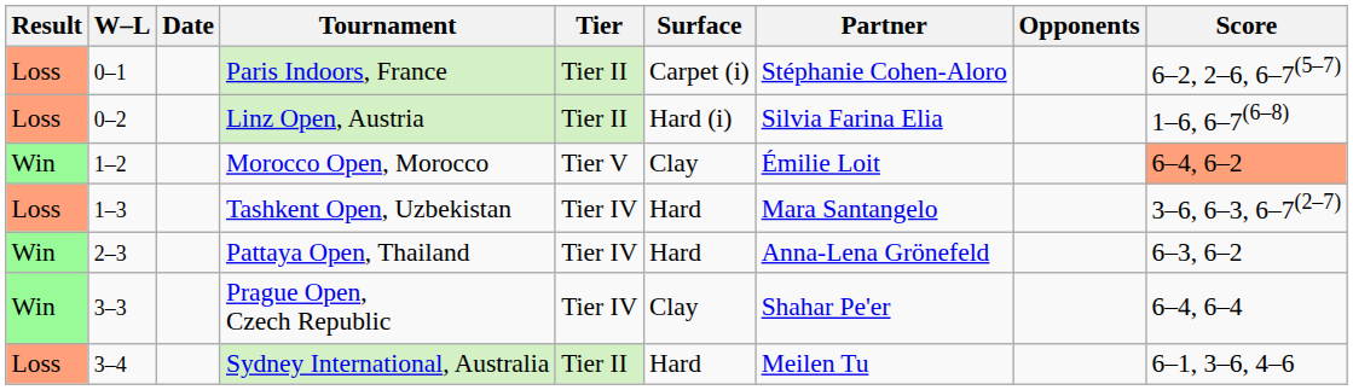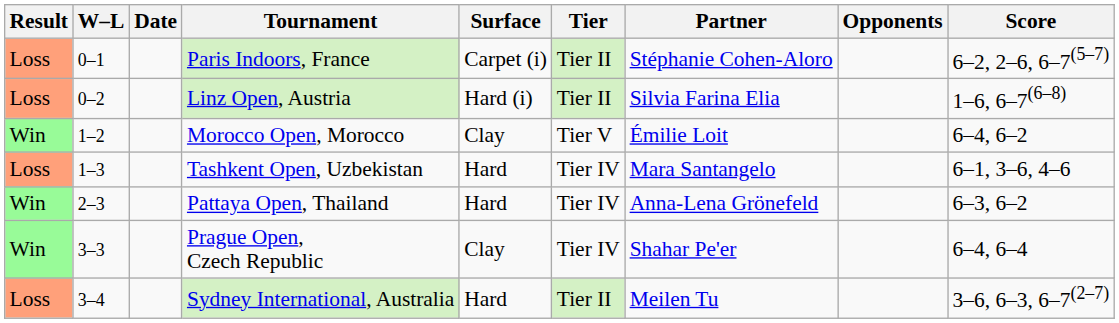 <table class="sortable wikitable">
 <tr>
 <th>Result</th>
 <th class="unsortable">W–L</th>
 <th>Date</th>
 <th>Tournament</th>
+<th>Surface</th>
 <th>Tier</th>
-<th>Surface</th>
 <th>Partner</th>
 <th>Opponents</th>
 <th class="unsortable">Score</th>
 </tr>
 <tr>
 <td style="background:#ffa07a;">Loss</td>
 <td><small>0–1</small></td>
 <td><a href='#'></a></td>
 <td bgcolor=d4f1c5><a href='#'>Paris Indoors</a>, France</td>
+<td>Carpet (i)</td>
 <td bgcolor=d4f1c5>Tier II</td>
-<td>Carpet (i)</td>
 <td> <a href='#'>Stéphanie Cohen-Aloro</a></td>
 <td></td>
 <td>6–2, 2–6, 6–7<sup>(5–7)</sup></td>
 </tr>
 <tr>
 <td style="background:#ffa07a;">Loss</td>
 <td><small>0–2</small></td>
 <td><a href='#'></a></td>
 <td bgcolor=d4f1c5><a href='#'>Linz Open</a>, Austria</td>
+<td>Hard (i)</td>
 <td bgcolor=d4f1c5>Tier II</td>
-<td>Hard (i)</td>
 <td> <a href='#'>Silvia Farina Elia</a></td>
 <td></td>
 <td>1–6, 6–7<sup>(6–8)</sup></td>
 </tr>
 <tr>
 <td style="background:#98fb98;">Win</td>
 <td><small>1–2</small></td>
 <td><a href='#'></a></td>
 <td><a href='#'>Morocco Open</a>, Morocco</td>
+<td>Clay</td>
 <td>Tier V</td>
-<td>Clay</td>
 <td> <a href='#'>Émilie Loit</a></td>
 <td></td>
-<td style="background: lightsalmon;">6–4, 6–2</td>
+<td>6–4, 6–2</td>
 </tr>
 <tr>
 <td style="background:#ffa07a;">Loss</td>
 <td><small>1–3</small></td>
 <td><a href='#'></a></td>
 <td><a href='#'>Tashkent Open</a>,  Uzbekistan</td>
+<td>Hard</td>
 <td>Tier IV</td>
-<td>Hard</td>
 <td> <a href='#'>Mara Santangelo</a></td>
 <td></td>
-<td>3–6, 6–3, 6–7<sup>(2–7)</sup></td>
+<td>6–1, 3–6, 4–6</td>
 </tr>
 <tr>
 <td style="background:#98fb98;">Win</td>
 <td><small>2–3</small></td>
 <td><a href='#'></a></td>
 <td><a href='#'>Pattaya Open</a>, Thailand</td>
+<td>Hard</td>
 <td>Tier IV</td>
-<td>Hard</td>
 <td> <a href='#'>Anna-Lena Grönefeld</a></td>
 <td></td>
 <td>6–3, 6–2</td>
 </tr>
 <tr>
 <td style="background:#98fb98;">Win</td>
 <td><small>3–3</small></td>
 <td><a href='#'></a></td>
 <td><a href='#'>Prague Open</a>, <br>Czech Republic</td>
+<td>Clay</td>
 <td>Tier IV</td>
-<td>Clay</td>
 <td> <a href='#'>Shahar Pe'er</a></td>
 <td></td>
 <td>6–4, 6–4</td>
 </tr>
 <tr>
 <td style="background:#ffa07a;">Loss</td>
 <td><small>3–4</small></td>
 <td><a href='#'></a></td>
 <td bgcolor=d4f1c5><a href='#'>Sydney International</a>, Australia</td>
+<td>Hard</td>
 <td bgcolor=d4f1c5>Tier II</td>
-<td>Hard</td>
 <td> <a href='#'>Meilen Tu</a></td>
 <td></td>
-<td>6–1, 3–6, 4–6</td>
+<td>3–6, 6–3, 6–7<sup>(2–7)</sup></td>
 </tr>
 </table>
